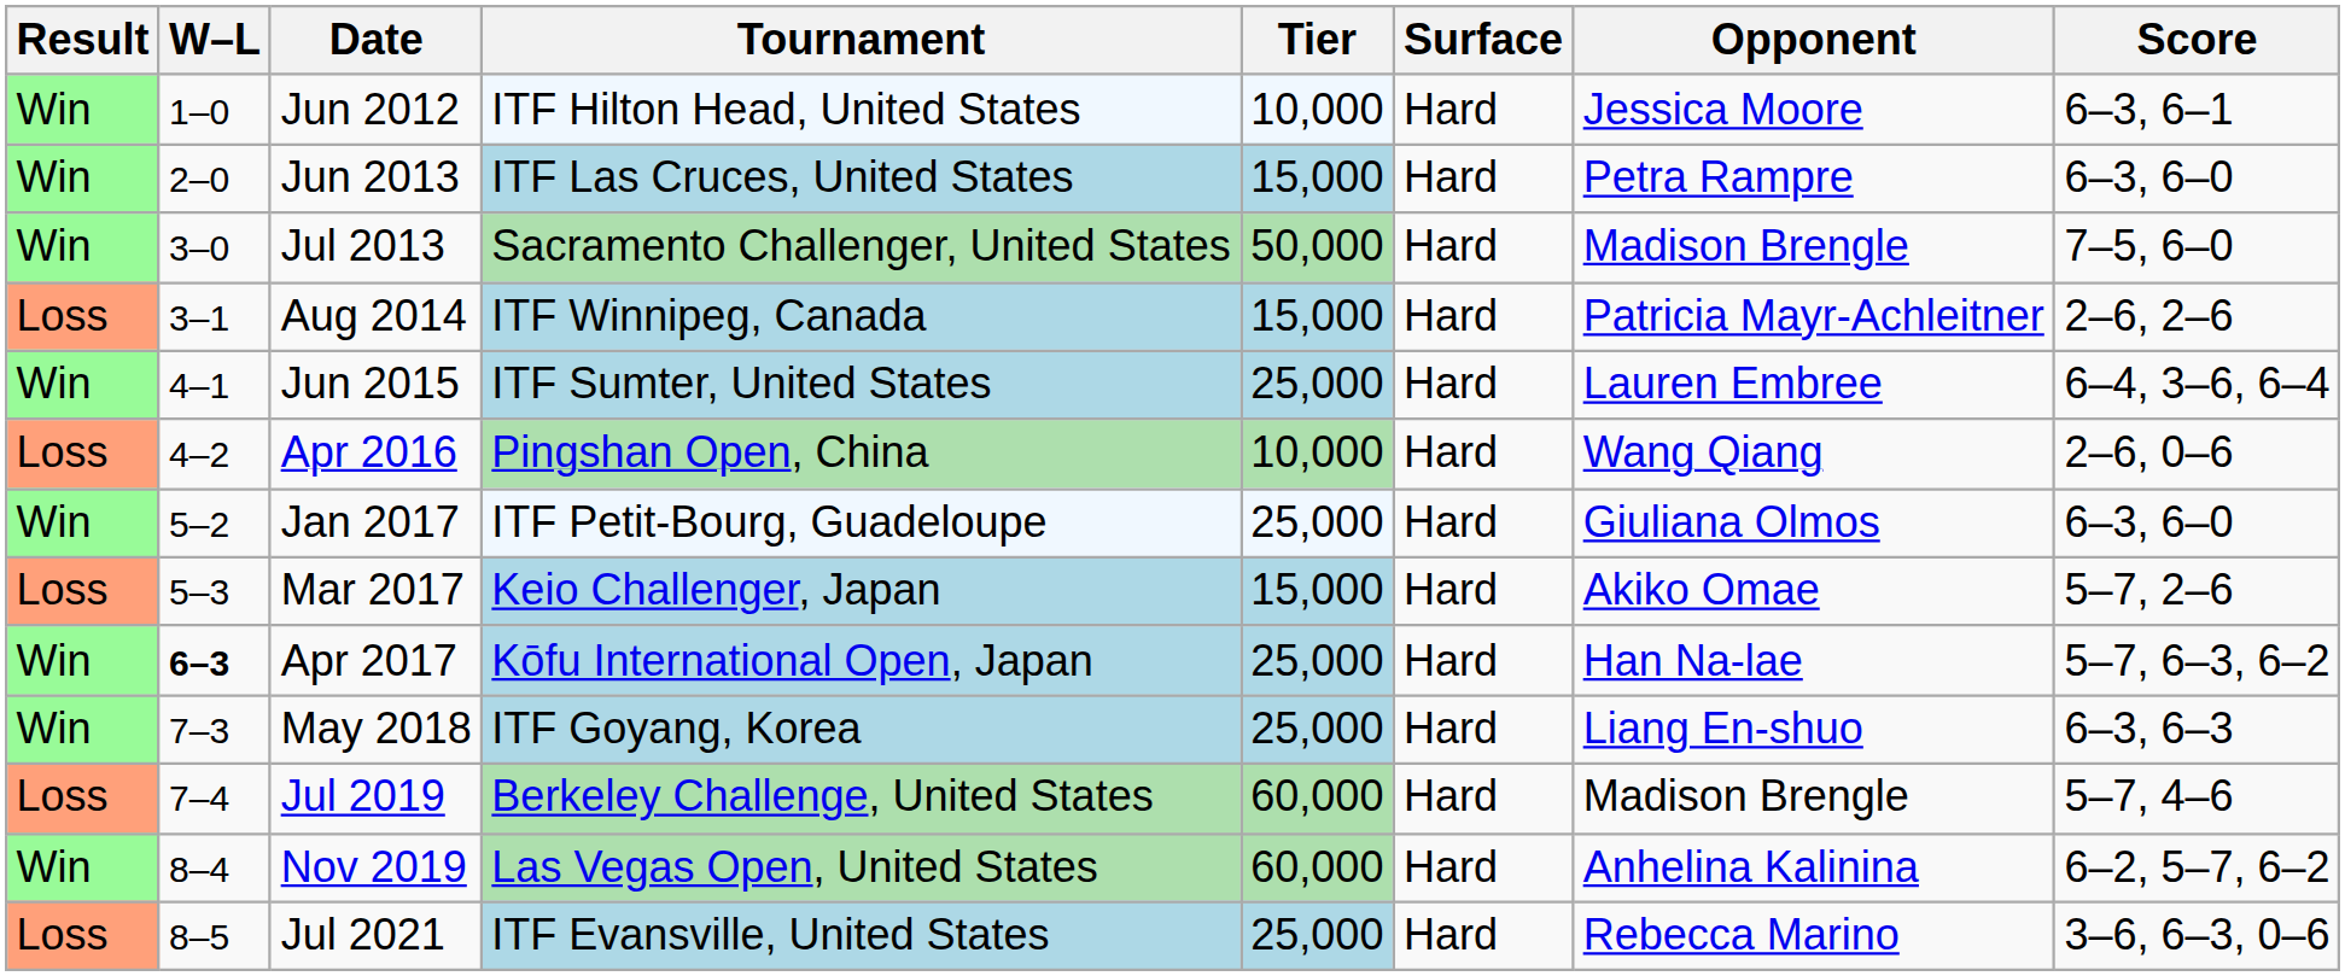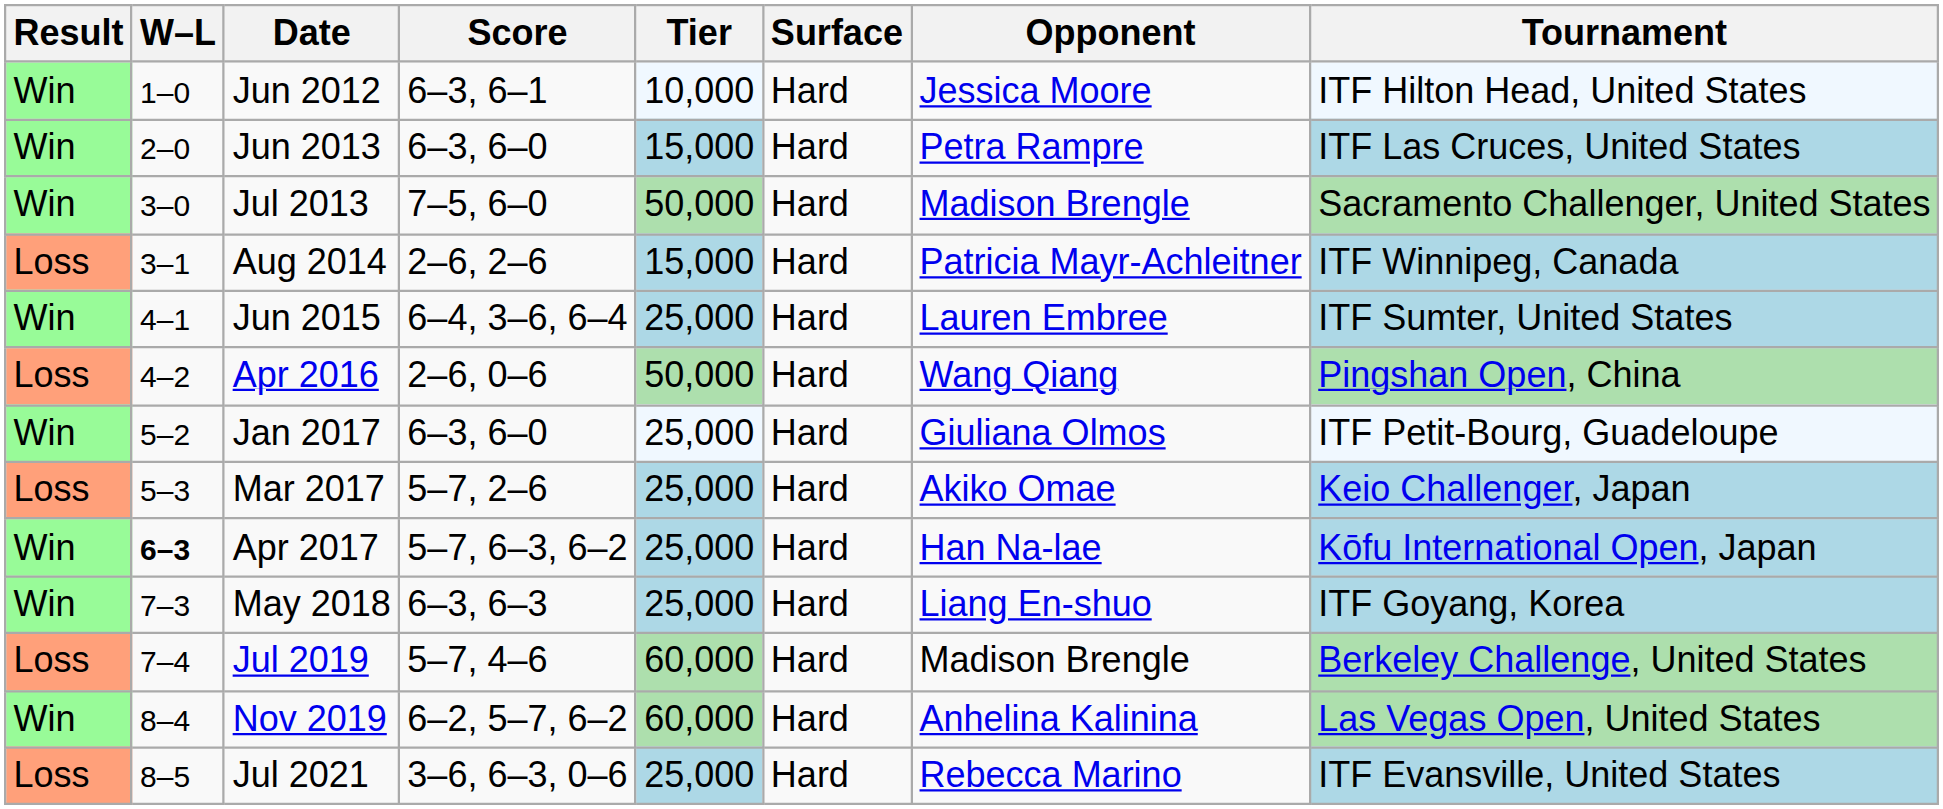 <table class="sortable wikitable">
 <tr>
 <th>Result</th>
 <th class=unsortable>W–L</th>
 <th>Date</th>
-<th>Tournament</th>
+<th class=unsortable>Score</th>
 <th>Tier</th>
 <th>Surface</th>
 <th>Opponent</th>
-<th class=unsortable>Score</th>
+<th>Tournament</th>
 </tr>
 <tr>
 <td style="background:#98fb98;">Win</td>
 <td><small>1–0</small></td>
 <td>Jun 2012</td>
-<td style="background:#f0f8ff;">ITF Hilton Head, United States</td>
+<td>6–3, 6–1</td>
 <td style="background:#f0f8ff;">10,000</td>
 <td>Hard</td>
 <td> <a href='#'>Jessica Moore</a></td>
-<td>6–3, 6–1</td>
+<td style="background:#f0f8ff;">ITF Hilton Head, United States</td>
 </tr>
 <tr>
 <td style="background:#98fb98;">Win</td>
 <td><small>2–0</small></td>
 <td>Jun 2013</td>
-<td style="background:lightblue;">ITF Las Cruces, United States</td>
+<td>6–3, 6–0</td>
 <td style="background:lightblue;">15,000</td>
 <td>Hard</td>
 <td> <a href='#'>Petra Rampre</a></td>
-<td>6–3, 6–0</td>
+<td style="background:lightblue;">ITF Las Cruces, United States</td>
 </tr>
 <tr>
 <td style="background:#98fb98;">Win</td>
 <td><small>3–0</small></td>
 <td>Jul 2013</td>
-<td style="background:#addfad;">Sacramento Challenger, United States</td>
+<td>7–5, 6–0</td>
 <td style="background:#addfad;">50,000</td>
 <td>Hard</td>
 <td> <a href='#'>Madison Brengle</a></td>
-<td>7–5, 6–0</td>
+<td style="background:#addfad;">Sacramento Challenger, United States</td>
 </tr>
 <tr>
 <td style="background:#ffa07a;">Loss</td>
 <td><small>3–1</small></td>
 <td>Aug 2014</td>
-<td style="background:lightblue;">ITF Winnipeg, Canada</td>
+<td>2–6, 2–6</td>
 <td style="background:lightblue;">15,000</td>
 <td>Hard</td>
 <td> <a href='#'>Patricia Mayr-Achleitner</a></td>
-<td>2–6, 2–6</td>
+<td style="background:lightblue;">ITF Winnipeg, Canada</td>
 </tr>
 <tr>
 <td style="background:#98fb98;">Win</td>
 <td><small>4–1</small></td>
 <td>Jun 2015</td>
-<td style="background:lightblue;">ITF Sumter, United States</td>
+<td>6–4, 3–6, 6–4</td>
 <td style="background:lightblue;">25,000</td>
 <td>Hard</td>
 <td> <a href='#'>Lauren Embree</a></td>
-<td>6–4, 3–6, 6–4</td>
+<td style="background:lightblue;">ITF Sumter, United States</td>
 </tr>
 <tr>
 <td style="background:#ffa07a;">Loss</td>
 <td><small>4–2</small></td>
 <td><a href='#'>Apr 2016</a></td>
-<td style="background:#addfad;"><a href='#'>Pingshan Open</a>, China</td>
-<td style="background:#addfad;">10,000</td>
+<td>2–6, 0–6</td>
+<td style="background:#addfad;">50,000</td>
 <td>Hard</td>
 <td> <a href='#'>Wang Qiang</a></td>
-<td>2–6, 0–6</td>
+<td style="background:#addfad;"><a href='#'>Pingshan Open</a>, China</td>
 </tr>
 <tr>
 <td style="background:#98fb98;">Win</td>
 <td><small>5–2</small></td>
 <td>Jan 2017</td>
-<td style="background:#f0f8ff;">ITF Petit-Bourg, Guadeloupe</td>
+<td>6–3, 6–0</td>
 <td style="background:#f0f8ff;">25,000</td>
 <td>Hard</td>
 <td> <a href='#'>Giuliana Olmos</a></td>
-<td>6–3, 6–0</td>
+<td style="background:#f0f8ff;">ITF Petit-Bourg, Guadeloupe</td>
 </tr>
 <tr>
 <td style="background:#ffa07a;">Loss</td>
 <td><small>5–3</small></td>
 <td>Mar 2017</td>
-<td style="background:lightblue;"><a href='#'>Keio Challenger</a>, Japan</td>
-<td style="background:lightblue;">15,000</td>
+<td>5–7, 2–6</td>
+<td style="background:lightblue;">25,000</td>
 <td>Hard</td>
 <td> <a href='#'>Akiko Omae</a></td>
-<td>5–7, 2–6</td>
+<td style="background:lightblue;"><a href='#'>Keio Challenger</a>, Japan</td>
 </tr>
 <tr>
 <td style="background:#98fb98;">Win</td>
 <td><strong><small>6–3</small></strong></td>
 <td>Apr 2017</td>
-<td style="background:lightblue;"><a href='#'>Kōfu International Open</a>, Japan</td>
+<td>5–7, 6–3, 6–2</td>
 <td style="background:lightblue;">25,000</td>
 <td>Hard</td>
 <td> <a href='#'>Han Na-lae</a></td>
-<td>5–7, 6–3, 6–2</td>
+<td style="background:lightblue;"><a href='#'>Kōfu International Open</a>, Japan</td>
 </tr>
 <tr>
 <td style="background:#98fb98;">Win</td>
 <td><small>7–3</small></td>
 <td>May 2018</td>
-<td style="background:lightblue;">ITF Goyang, Korea</td>
+<td>6–3, 6–3</td>
 <td style="background:lightblue;">25,000</td>
 <td>Hard</td>
 <td> <a href='#'>Liang En-shuo</a></td>
-<td>6–3, 6–3</td>
+<td style="background:lightblue;">ITF Goyang, Korea</td>
 </tr>
 <tr>
 <td style="background:#ffa07a;">Loss</td>
 <td><small>7–4</small></td>
 <td><a href='#'>Jul 2019</a></td>
-<td style="background:#addfad;"><a href='#'>Berkeley Challenge</a>, United States</td>
+<td>5–7, 4–6</td>
 <td style="background:#addfad;">60,000</td>
 <td>Hard</td>
 <td> Madison Brengle</td>
-<td>5–7, 4–6</td>
+<td style="background:#addfad;"><a href='#'>Berkeley Challenge</a>, United States</td>
 </tr>
 <tr>
 <td style="background:#98fb98;">Win</td>
 <td><small>8–4</small></td>
 <td><a href='#'>Nov 2019</a></td>
-<td style="background:#addfad;"><a href='#'>Las Vegas Open</a>, United States</td>
+<td>6–2, 5–7, 6–2</td>
 <td style="background:#addfad;">60,000</td>
 <td>Hard</td>
 <td> <a href='#'>Anhelina Kalinina</a></td>
-<td>6–2, 5–7, 6–2</td>
+<td style="background:#addfad;"><a href='#'>Las Vegas Open</a>, United States</td>
 </tr>
 <tr>
 <td style="background:#ffa07a;">Loss</td>
 <td><small>8–5</small></td>
 <td>Jul 2021</td>
-<td style="background:lightblue;">ITF Evansville, United States</td>
+<td>3–6, 6–3, 0–6</td>
 <td style="background:lightblue;">25,000</td>
 <td>Hard</td>
 <td> <a href='#'>Rebecca Marino</a></td>
-<td>3–6, 6–3, 0–6</td>
+<td style="background:lightblue;">ITF Evansville, United States</td>
 </tr>
 </table>
